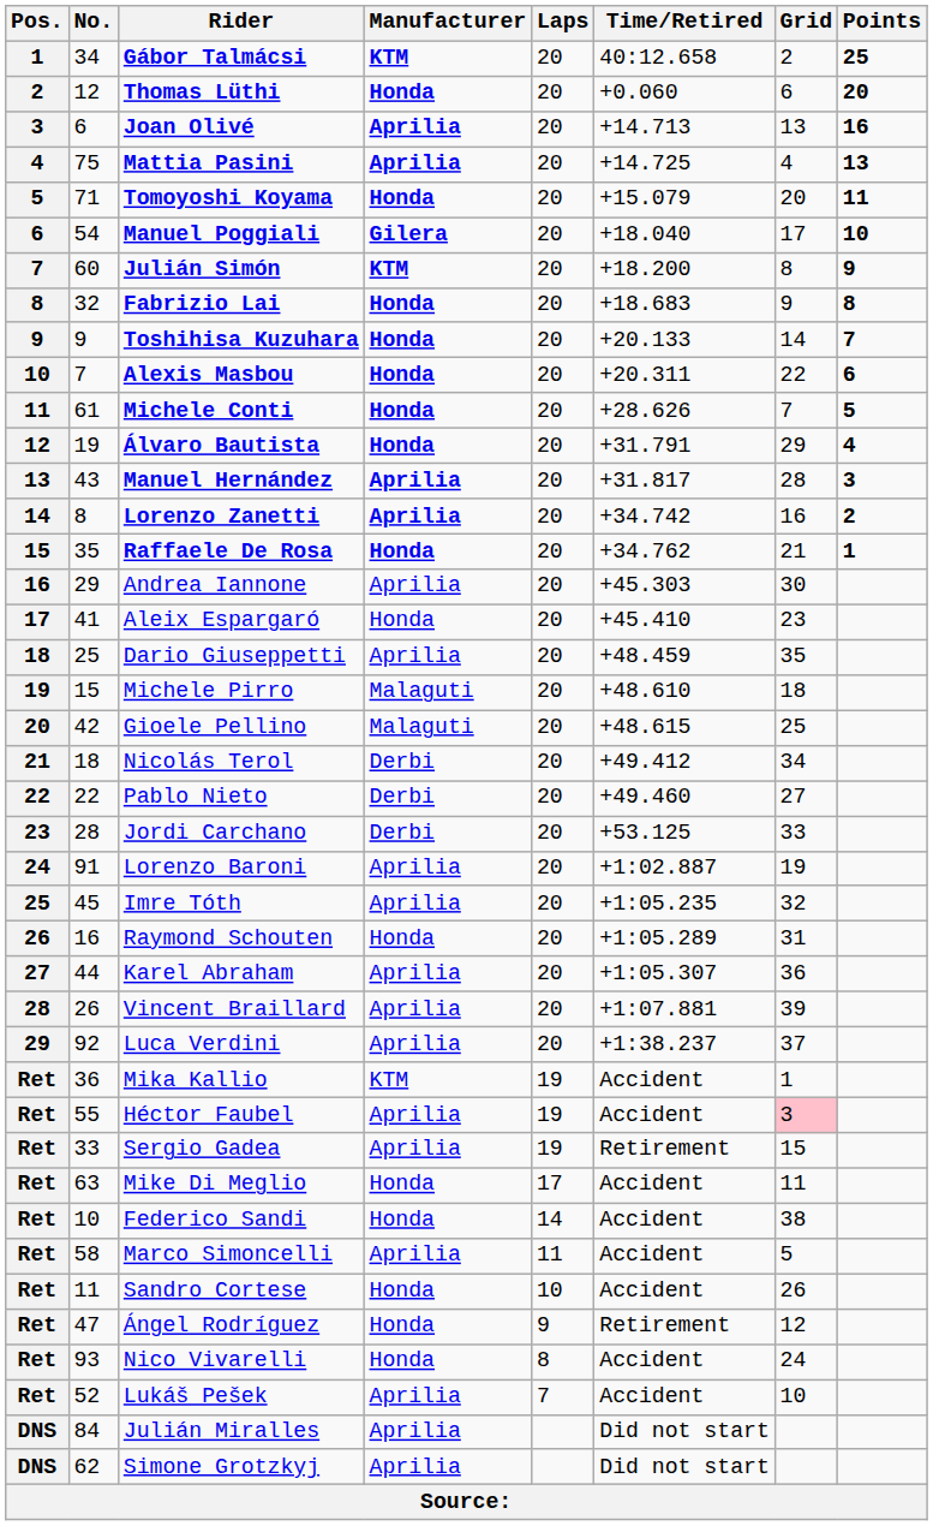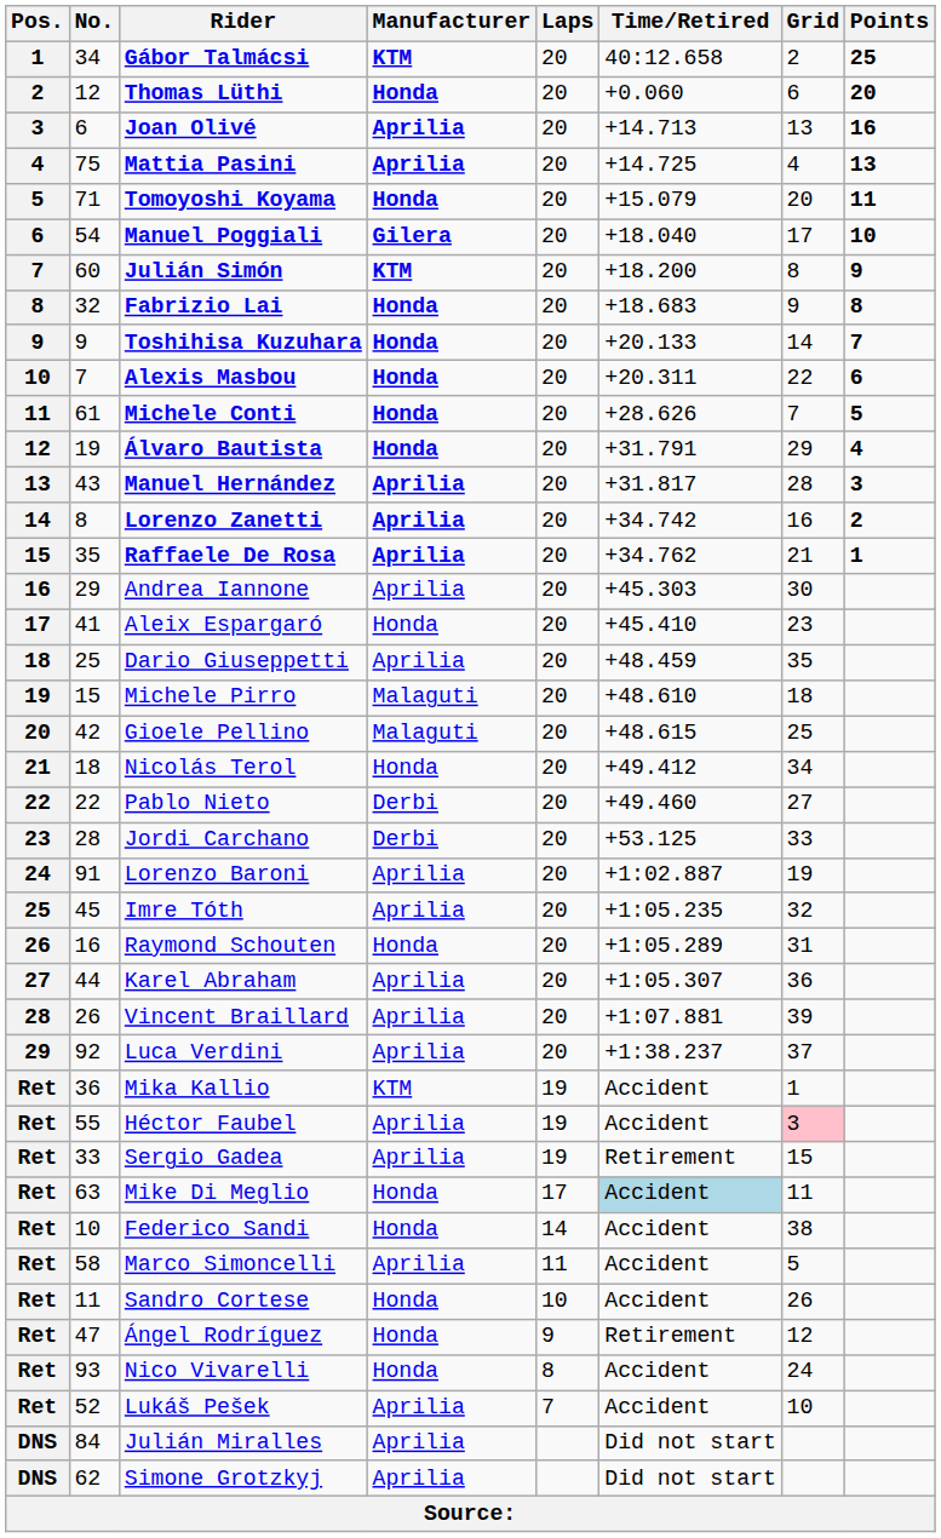 <table class="wikitable" style="font-size: 95%;">
 <tr>
 <th>Pos.</th>
 <th>No.</th>
 <th>Rider</th>
 <th>Manufacturer</th>
 <th>Laps</th>
 <th>Time/Retired</th>
 <th>Grid</th>
 <th>Points</th>
 </tr>
 <tr>
 <th>1</th>
 <td>34</td>
 <td> <strong><a href='#'>Gábor Talmácsi</a></strong></td>
 <td><strong><a href='#'>KTM</a></strong></td>
 <td>20</td>
 <td>40:12.658</td>
 <td>2</td>
 <td><strong>25</strong></td>
 </tr>
 <tr>
 <th>2</th>
 <td>12</td>
 <td> <strong><a href='#'>Thomas Lüthi</a></strong></td>
 <td><strong><a href='#'>Honda</a></strong></td>
 <td>20</td>
 <td>+0.060</td>
 <td>6</td>
 <td><strong>20</strong></td>
 </tr>
 <tr>
 <th>3</th>
 <td>6</td>
 <td> <strong><a href='#'>Joan Olivé</a></strong></td>
 <td><strong><a href='#'>Aprilia</a></strong></td>
 <td>20</td>
 <td>+14.713</td>
 <td>13</td>
 <td><strong>16</strong></td>
 </tr>
 <tr>
 <th>4</th>
 <td>75</td>
 <td> <strong><a href='#'>Mattia Pasini</a></strong></td>
 <td><strong><a href='#'>Aprilia</a></strong></td>
 <td>20</td>
 <td>+14.725</td>
 <td>4</td>
 <td><strong>13</strong></td>
 </tr>
 <tr>
 <th>5</th>
 <td>71</td>
 <td> <strong><a href='#'>Tomoyoshi Koyama</a></strong></td>
 <td><strong><a href='#'>Honda</a></strong></td>
 <td>20</td>
 <td>+15.079</td>
 <td>20</td>
 <td><strong>11</strong></td>
 </tr>
 <tr>
 <th>6</th>
 <td>54</td>
 <td> <strong><a href='#'>Manuel Poggiali</a></strong></td>
 <td><strong><a href='#'>Gilera</a></strong></td>
 <td>20</td>
 <td>+18.040</td>
 <td>17</td>
 <td><strong>10</strong></td>
 </tr>
 <tr>
 <th>7</th>
 <td>60</td>
 <td> <strong><a href='#'>Julián Simón</a></strong></td>
 <td><strong><a href='#'>KTM</a></strong></td>
 <td>20</td>
 <td>+18.200</td>
 <td>8</td>
 <td><strong>9</strong></td>
 </tr>
 <tr>
 <th>8</th>
 <td>32</td>
 <td> <strong><a href='#'>Fabrizio Lai</a></strong></td>
 <td><strong><a href='#'>Honda</a></strong></td>
 <td>20</td>
 <td>+18.683</td>
 <td>9</td>
 <td><strong>8</strong></td>
 </tr>
 <tr>
 <th>9</th>
 <td>9</td>
 <td> <strong><a href='#'>Toshihisa Kuzuhara</a></strong></td>
 <td><strong><a href='#'>Honda</a></strong></td>
 <td>20</td>
 <td>+20.133</td>
 <td>14</td>
 <td><strong>7</strong></td>
 </tr>
 <tr>
 <th>10</th>
 <td>7</td>
 <td> <strong><a href='#'>Alexis Masbou</a></strong></td>
 <td><strong><a href='#'>Honda</a></strong></td>
 <td>20</td>
 <td>+20.311</td>
 <td>22</td>
 <td><strong>6</strong></td>
 </tr>
 <tr>
 <th>11</th>
 <td>61</td>
 <td> <strong><a href='#'>Michele Conti</a></strong></td>
 <td><strong><a href='#'>Honda</a></strong></td>
 <td>20</td>
 <td>+28.626</td>
 <td>7</td>
 <td><strong>5</strong></td>
 </tr>
 <tr>
 <th>12</th>
 <td>19</td>
 <td> <strong><a href='#'>Álvaro Bautista</a></strong></td>
 <td><strong><a href='#'>Honda</a></strong></td>
 <td>20</td>
 <td>+31.791</td>
 <td>29</td>
 <td><strong>4</strong></td>
 </tr>
 <tr>
 <th>13</th>
 <td>43</td>
 <td> <strong><a href='#'>Manuel Hernández</a></strong></td>
 <td><strong><a href='#'>Aprilia</a></strong></td>
 <td>20</td>
 <td>+31.817</td>
 <td>28</td>
 <td><strong>3</strong></td>
 </tr>
 <tr>
 <th>14</th>
 <td>8</td>
 <td> <strong><a href='#'>Lorenzo Zanetti</a></strong></td>
 <td><strong><a href='#'>Aprilia</a></strong></td>
 <td>20</td>
 <td>+34.742</td>
 <td>16</td>
 <td><strong>2</strong></td>
 </tr>
 <tr>
 <th>15</th>
 <td>35</td>
 <td> <strong><a href='#'>Raffaele De Rosa</a></strong></td>
-<td><strong><a href='#'>Honda</a></strong></td>
+<td><strong><a href='#'>Aprilia</a></strong></td>
 <td>20</td>
 <td>+34.762</td>
 <td>21</td>
 <td><strong>1</strong></td>
 </tr>
 <tr>
 <th>16</th>
 <td>29</td>
 <td> <a href='#'>Andrea Iannone</a></td>
 <td><a href='#'>Aprilia</a></td>
 <td>20</td>
 <td>+45.303</td>
 <td>30</td>
 <td></td>
 </tr>
 <tr>
 <th>17</th>
 <td>41</td>
 <td> <a href='#'>Aleix Espargaró</a></td>
 <td><a href='#'>Honda</a></td>
 <td>20</td>
 <td>+45.410</td>
 <td>23</td>
 <td></td>
 </tr>
 <tr>
 <th>18</th>
 <td>25</td>
 <td> <a href='#'>Dario Giuseppetti</a></td>
 <td><a href='#'>Aprilia</a></td>
 <td>20</td>
 <td>+48.459</td>
 <td>35</td>
 <td></td>
 </tr>
 <tr>
 <th>19</th>
 <td>15</td>
 <td> <a href='#'>Michele Pirro</a></td>
 <td><a href='#'>Malaguti</a></td>
 <td>20</td>
 <td>+48.610</td>
 <td>18</td>
 <td></td>
 </tr>
 <tr>
 <th>20</th>
 <td>42</td>
 <td> <a href='#'>Gioele Pellino</a></td>
 <td><a href='#'>Malaguti</a></td>
 <td>20</td>
 <td>+48.615</td>
 <td>25</td>
 <td></td>
 </tr>
 <tr>
 <th>21</th>
 <td>18</td>
 <td> <a href='#'>Nicolás Terol</a></td>
-<td><a href='#'>Derbi</a></td>
+<td><a href='#'>Honda</a></td>
 <td>20</td>
 <td>+49.412</td>
 <td>34</td>
 <td></td>
 </tr>
 <tr>
 <th>22</th>
 <td>22</td>
 <td> <a href='#'>Pablo Nieto</a></td>
 <td><a href='#'>Derbi</a></td>
 <td>20</td>
 <td>+49.460</td>
 <td>27</td>
 <td></td>
 </tr>
 <tr>
 <th>23</th>
 <td>28</td>
 <td> <a href='#'>Jordi Carchano</a></td>
 <td><a href='#'>Derbi</a></td>
 <td>20</td>
 <td>+53.125</td>
 <td>33</td>
 <td></td>
 </tr>
 <tr>
 <th>24</th>
 <td>91</td>
 <td> <a href='#'>Lorenzo Baroni</a></td>
 <td><a href='#'>Aprilia</a></td>
 <td>20</td>
 <td>+1:02.887</td>
 <td>19</td>
 <td></td>
 </tr>
 <tr>
 <th>25</th>
 <td>45</td>
 <td> <a href='#'>Imre Tóth</a></td>
 <td><a href='#'>Aprilia</a></td>
 <td>20</td>
 <td>+1:05.235</td>
 <td>32</td>
 <td></td>
 </tr>
 <tr>
 <th>26</th>
 <td>16</td>
 <td> <a href='#'>Raymond Schouten</a></td>
 <td><a href='#'>Honda</a></td>
 <td>20</td>
 <td>+1:05.289</td>
 <td>31</td>
 <td></td>
 </tr>
 <tr>
 <th>27</th>
 <td>44</td>
 <td> <a href='#'>Karel Abraham</a></td>
 <td><a href='#'>Aprilia</a></td>
 <td>20</td>
 <td>+1:05.307</td>
 <td>36</td>
 <td></td>
 </tr>
 <tr>
 <th>28</th>
 <td>26</td>
 <td> <a href='#'>Vincent Braillard</a></td>
 <td><a href='#'>Aprilia</a></td>
 <td>20</td>
 <td>+1:07.881</td>
 <td>39</td>
 <td></td>
 </tr>
 <tr>
 <th>29</th>
 <td>92</td>
 <td> <a href='#'>Luca Verdini</a></td>
 <td><a href='#'>Aprilia</a></td>
 <td>20</td>
 <td>+1:38.237</td>
 <td>37</td>
 <td></td>
 </tr>
 <tr>
 <th>Ret</th>
 <td>36</td>
 <td> <a href='#'>Mika Kallio</a></td>
 <td><a href='#'>KTM</a></td>
 <td>19</td>
 <td>Accident</td>
 <td>1</td>
 <td></td>
 </tr>
 <tr>
 <th>Ret</th>
 <td>55</td>
 <td> <a href='#'>Héctor Faubel</a></td>
 <td><a href='#'>Aprilia</a></td>
 <td>19</td>
 <td>Accident</td>
 <td style="background: pink;">3</td>
 <td></td>
 </tr>
 <tr>
 <th>Ret</th>
 <td>33</td>
 <td> <a href='#'>Sergio Gadea</a></td>
 <td><a href='#'>Aprilia</a></td>
 <td>19</td>
 <td>Retirement</td>
 <td>15</td>
 <td></td>
 </tr>
 <tr>
 <th>Ret</th>
 <td>63</td>
 <td> <a href='#'>Mike Di Meglio</a></td>
 <td><a href='#'>Honda</a></td>
 <td>17</td>
-<td>Accident</td>
+<td style="background: lightblue;">Accident</td>
 <td>11</td>
 <td></td>
 </tr>
 <tr>
 <th>Ret</th>
 <td>10</td>
 <td> <a href='#'>Federico Sandi</a></td>
 <td><a href='#'>Honda</a></td>
 <td>14</td>
 <td>Accident</td>
 <td>38</td>
 <td></td>
 </tr>
 <tr>
 <th>Ret</th>
 <td>58</td>
 <td> <a href='#'>Marco Simoncelli</a></td>
 <td><a href='#'>Aprilia</a></td>
 <td>11</td>
 <td>Accident</td>
 <td>5</td>
 <td></td>
 </tr>
 <tr>
 <th>Ret</th>
 <td>11</td>
 <td> <a href='#'>Sandro Cortese</a></td>
 <td><a href='#'>Honda</a></td>
 <td>10</td>
 <td>Accident</td>
 <td>26</td>
 <td></td>
 </tr>
 <tr>
 <th>Ret</th>
 <td>47</td>
 <td> <a href='#'>Ángel Rodríguez</a></td>
 <td><a href='#'>Honda</a></td>
 <td>9</td>
 <td>Retirement</td>
 <td>12</td>
 <td></td>
 </tr>
 <tr>
 <th>Ret</th>
 <td>93</td>
 <td> <a href='#'>Nico Vivarelli</a></td>
 <td><a href='#'>Honda</a></td>
 <td>8</td>
 <td>Accident</td>
 <td>24</td>
 <td></td>
 </tr>
 <tr>
 <th>Ret</th>
 <td>52</td>
 <td> <a href='#'>Lukáš Pešek</a></td>
 <td><a href='#'>Aprilia</a></td>
 <td>7</td>
 <td>Accident</td>
 <td>10</td>
 <td></td>
 </tr>
 <tr>
 <th>DNS</th>
 <td>84</td>
 <td> <a href='#'>Julián Miralles</a></td>
 <td><a href='#'>Aprilia</a></td>
 <td></td>
 <td>Did not start</td>
 <td></td>
 <td></td>
 </tr>
 <tr>
 <th>DNS</th>
 <td>62</td>
 <td> <a href='#'>Simone Grotzkyj</a></td>
 <td><a href='#'>Aprilia</a></td>
 <td></td>
 <td>Did not start</td>
 <td></td>
 <td></td>
 </tr>
 <tr>
 <th colspan=8>Source: </th>
 </tr>
 </table>
